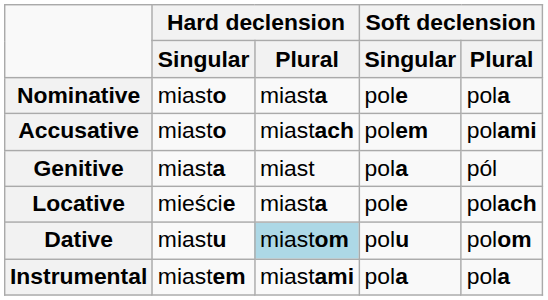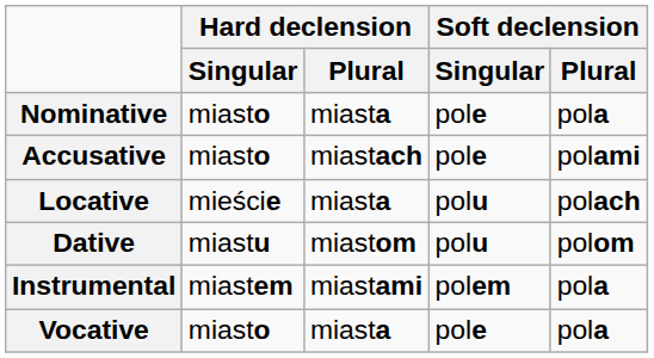 <table class="wikitable">
 <tr>
 <td rowspan="2"></td>
 <th colspan="2">Hard declension</th>
 <th colspan="2">Soft declension</th>
 </tr>
 <tr>
 <th>Singular</th>
 <th>Plural</th>
 <th>Singular</th>
 <th>Plural</th>
 </tr>
 <tr>
 <th>Nominative</th>
 <td>miast<strong>o</strong></td>
 <td>miast<strong>a</strong></td>
 <td>pol<strong>e</strong></td>
 <td>pol<strong>a</strong></td>
 </tr>
 <tr>
 <th>Accusative</th>
 <td>miast<strong>o</strong></td>
 <td>miast<strong>ach</strong></td>
-<td>pol<strong>em</strong></td>
+<td>pol<strong>e</strong></td>
 <td>pol<strong>ami</strong></td>
-</tr>
-<tr>
-<th>Genitive</th>
-<td>miast<strong>a</strong></td>
-<td>miast</td>
-<td>pol<strong>a</strong></td>
-<td>pól</td>
 </tr>
 <tr>
 <th>Locative</th>
 <td>mieści<strong>e</strong></td>
 <td>miast<strong>a</strong></td>
-<td>pol<strong>e</strong></td>
+<td>pol<strong>u</strong></td>
 <td>pol<strong>ach</strong></td>
 </tr>
 <tr>
 <th>Dative</th>
 <td>miast<strong>u</strong></td>
-<td style="background: lightblue;">miast<strong>om</strong></td>
+<td>miast<strong>om</strong></td>
 <td>pol<strong>u</strong></td>
 <td>pol<strong>om</strong></td>
 </tr>
 <tr>
 <th>Instrumental</th>
 <td>miast<strong>em</strong></td>
 <td>miast<strong>ami</strong></td>
+<td>pol<strong>em</strong></td>
 <td>pol<strong>a</strong></td>
+</tr>
+<tr>
+<th>Vocative</th>
+<td>miast<strong>o</strong></td>
+<td>miast<strong>a</strong></td>
+<td>pol<strong>e</strong></td>
 <td>pol<strong>a</strong></td>
 </tr>
 </table>
